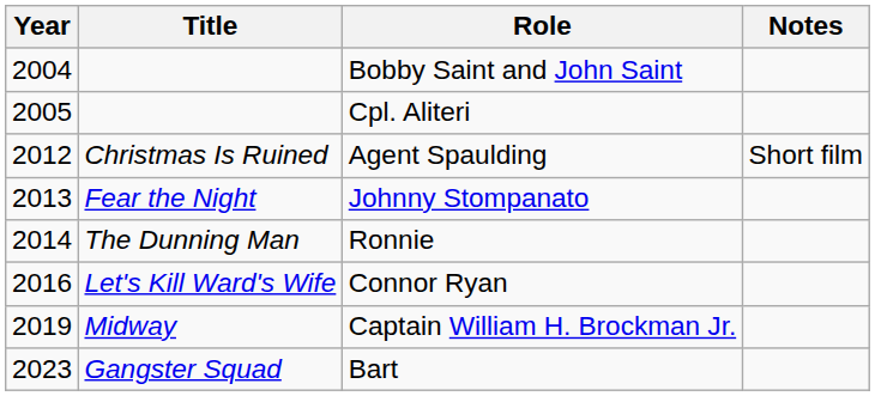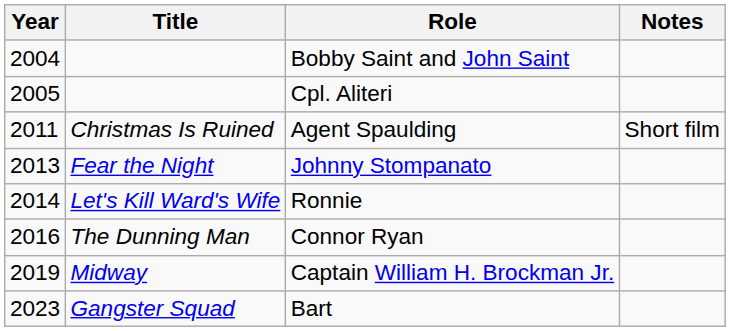 <table class="wikitable sortable">
 <tr>
 <th>Year</th>
 <th>Title</th>
 <th>Role</th>
 <th class="unsortable">Notes</th>
 </tr>
 <tr>
 <td>2004</td>
 <td><em></em></td>
 <td>Bobby Saint and <a href='#'>John Saint</a></td>
 <td></td>
 </tr>
 <tr>
 <td>2005</td>
 <td><em></em></td>
 <td>Cpl. Aliteri</td>
 <td></td>
 </tr>
 <tr>
-<td>2012</td>
+<td>2011</td>
 <td><em>Christmas Is Ruined</em></td>
 <td>Agent Spaulding</td>
 <td>Short film</td>
 </tr>
 <tr>
 <td>2013</td>
 <td><em><a href='#'>Fear the Night</a></em></td>
 <td><a href='#'>Johnny Stompanato</a></td>
 <td></td>
 </tr>
 <tr>
 <td>2014</td>
-<td><em>The Dunning Man</em></td>
+<td><em><a href='#'>Let's Kill Ward's Wife</a></em></td>
 <td>Ronnie</td>
 <td></td>
 </tr>
 <tr>
 <td>2016</td>
-<td><em><a href='#'>Let's Kill Ward's Wife</a></em></td>
+<td><em>The Dunning Man</em></td>
 <td>Connor Ryan</td>
 <td></td>
 </tr>
 <tr>
 <td>2019</td>
 <td><em><a href='#'>Midway</a></em></td>
 <td>Captain <a href='#'>William H. Brockman Jr.</a></td>
 <td></td>
 </tr>
 <tr>
 <td>2023</td>
 <td><em><a href='#'>Gangster Squad</a></em></td>
 <td>Bart</td>
 <td></td>
 </tr>
 </table>
